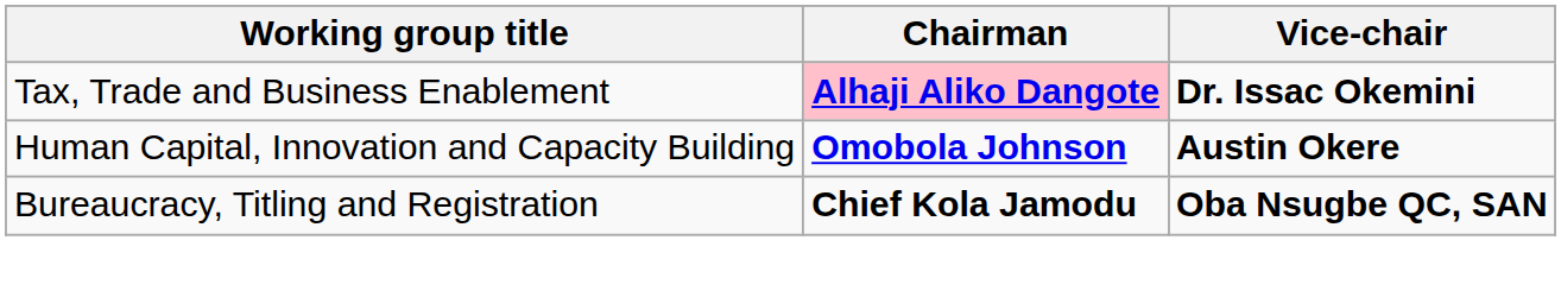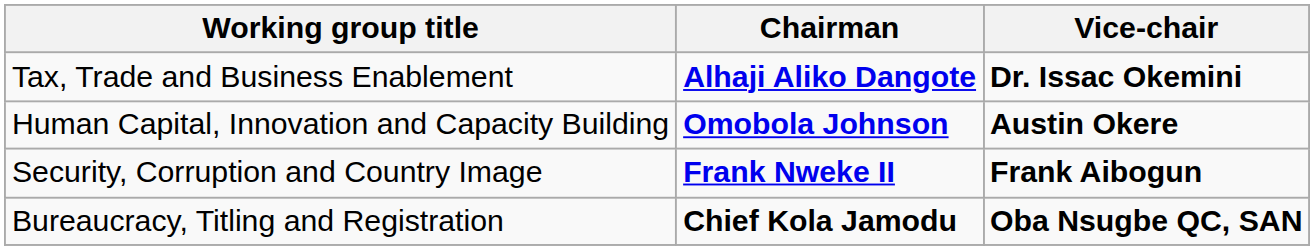 <table class="wikitable">
 <tr>
 <th>Working group title</th>
 <th>Chairman</th>
 <th>Vice-chair</th>
 </tr>
 <tr>
 <td>Tax, Trade and Business Enablement</td>
-<td style="background: pink;"><strong><a href='#'>Alhaji Aliko Dangote</a></strong></td>
+<td><strong><a href='#'>Alhaji Aliko Dangote</a></strong></td>
 <td><strong>Dr. Issac Okemini</strong></td>
 </tr>
 <tr>
 <td>Human Capital, Innovation and Capacity Building </td>
 <td><strong><a href='#'>Omobola Johnson</a></strong></td>
 <td><strong>Austin Okere</strong></td>
 </tr>
 <tr>
+<td>Security, Corruption and Country Image</td>
+<td><strong><a href='#'>Frank Nweke II</a></strong></td>
+<td><strong>Frank Aibogun</strong></td>
+</tr>
+<tr>
 <td>Bureaucracy, Titling and Registration</td>
 <td><strong>Chief Kola Jamodu</strong></td>
 <td><strong>Oba Nsugbe QC, SAN</strong></td>
 </tr>
 </table>
